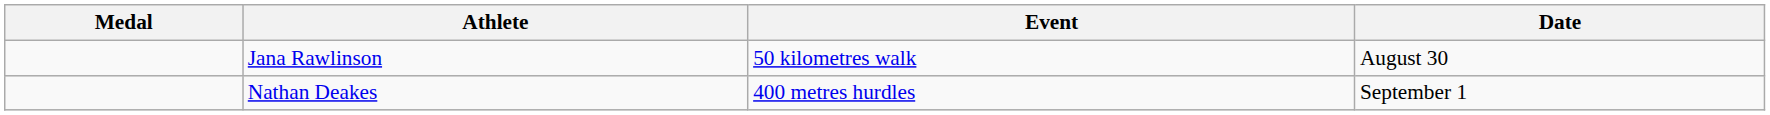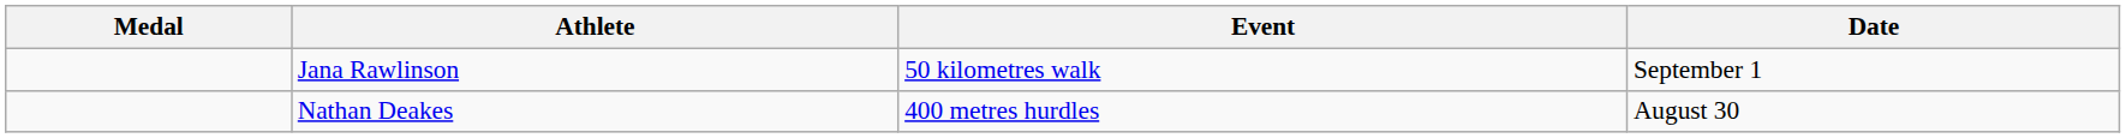 <table class="wikitable" style="font-size:90%" width=60%>
 <tr>
 <th>Medal</th>
 <th>Athlete</th>
 <th>Event</th>
 <th>Date</th>
 </tr>
 <tr>
 <td></td>
 <td><a href='#'>Jana Rawlinson</a></td>
 <td><a href='#'>50 kilometres walk</a></td>
-<td>August 30</td>
+<td>September 1</td>
 </tr>
 <tr>
 <td></td>
 <td><a href='#'>Nathan Deakes</a></td>
 <td><a href='#'>400 metres hurdles</a></td>
-<td>September 1</td>
+<td>August 30</td>
 </tr>
 </table>
